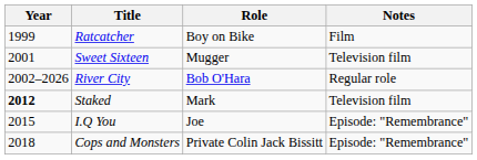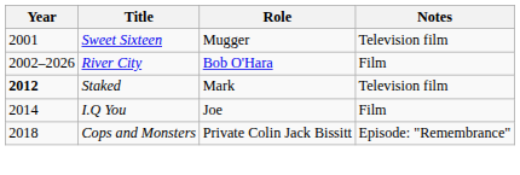 <table class="wikitable">
 <tr>
 <th>Year</th>
 <th>Title</th>
 <th>Role</th>
 <th>Notes</th>
-</tr>
-<tr>
-<td>1999</td>
-<td><em><a href='#'>Ratcatcher</a></em></td>
-<td>Boy on Bike</td>
-<td>Film</td>
 </tr>
 <tr>
 <td>2001</td>
 <td><em><a href='#'>Sweet Sixteen</a></em></td>
 <td>Mugger</td>
 <td>Television film</td>
 </tr>
 <tr>
 <td>2002–2026</td>
 <td><em><a href='#'>River City</a></em></td>
 <td><a href='#'>Bob O'Hara</a></td>
-<td>Regular role</td>
+<td>Film</td>
 </tr>
 <tr>
 <td><strong>2012</strong></td>
 <td><em>Staked</em></td>
 <td>Mark</td>
 <td>Television film</td>
 </tr>
 <tr>
-<td>2015</td>
+<td>2014</td>
 <td><em>I.Q You</em></td>
 <td>Joe</td>
-<td>Episode: "Remembrance"</td>
+<td>Film</td>
 </tr>
 <tr>
 <td>2018</td>
 <td><em>Cops and Monsters</em></td>
 <td>Private Colin Jack Bissitt</td>
 <td>Episode: "Remembrance"</td>
 </tr>
 </table>
